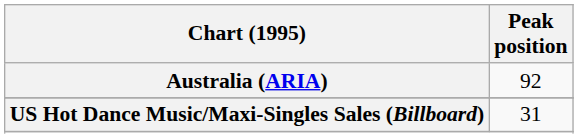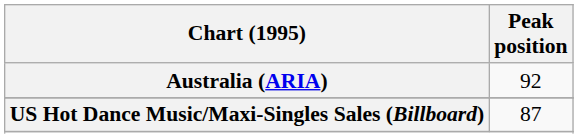 <table class="wikitable sortable plainrowheaders" style="text-align:center;">
 <tr>
 <th>Chart (1995)</th>
 <th>Peak<br>position</th>
 </tr>
 <tr>
 <th scope="row">Australia (<a href='#'>ARIA</a>)</th>
 <td>92</td>
 </tr>
 <tr>
 </tr>
 <tr>
 </tr>
 <tr>
 <th scope="row">US Hot Dance Music/Maxi-Singles Sales (<em>Billboard</em>)</th>
-<td>31</td>
+<td>87</td>
 </tr>
 <tr>
 </tr>
 <tr>
 </tr>
 </table>
